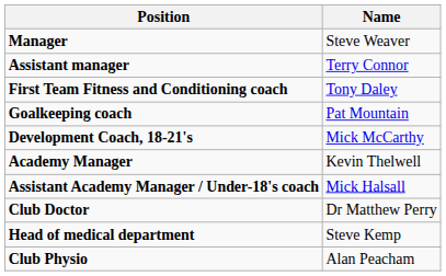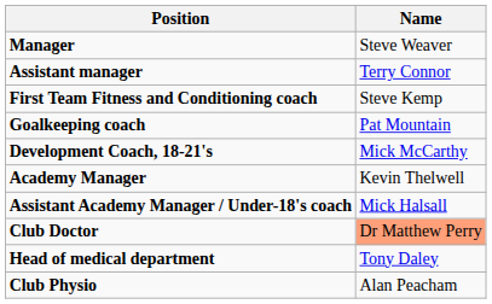 <table class="wikitable">
 <tr>
 <th>Position</th>
 <th>Name</th>
 </tr>
 <tr>
 <td><strong>Manager</strong></td>
 <td>Steve Weaver</td>
 </tr>
 <tr>
 <td><strong>Assistant manager</strong></td>
 <td><a href='#'>Terry Connor</a></td>
 </tr>
 <tr>
 <td><strong>First Team Fitness and Conditioning coach</strong></td>
-<td><a href='#'>Tony Daley</a></td>
+<td>Steve Kemp</td>
 </tr>
 <tr>
 <td><strong>Goalkeeping coach</strong></td>
 <td><a href='#'>Pat Mountain</a></td>
 </tr>
 <tr>
 <td><strong>Development Coach, 18-21's</strong></td>
 <td><a href='#'>Mick McCarthy</a></td>
 </tr>
 <tr>
 <td><strong>Academy Manager</strong></td>
 <td>Kevin Thelwell</td>
 </tr>
 <tr>
 <td><strong>Assistant Academy Manager / Under-18's coach</strong></td>
 <td><a href='#'>Mick Halsall</a></td>
 </tr>
 <tr>
 <td><strong>Club Doctor</strong></td>
-<td>Dr Matthew Perry</td>
+<td style="background: lightsalmon;">Dr Matthew Perry</td>
 </tr>
 <tr>
 <td><strong>Head of medical department</strong></td>
-<td>Steve Kemp</td>
+<td><a href='#'>Tony Daley</a></td>
 </tr>
 <tr>
 <td><strong>Club Physio</strong></td>
 <td>Alan Peacham</td>
 </tr>
 </table>
